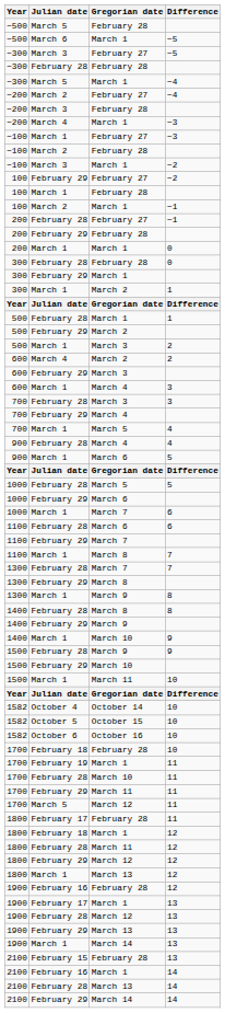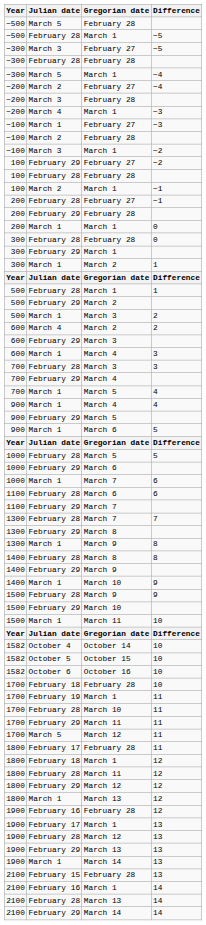 <table class=wikitable>
 <tr>
 <th>Year</th>
 <th>Julian date</th>
 <th>Gregorian date</th>
 <th>Difference</th>
 </tr>
 <tr>
 <td>−500</td>
 <td>March 5</td>
 <td>February 28</td>
 <td></td>
 </tr>
 <tr>
 <td>−500</td>
-<td>March 6</td>
+<td>February 28</td>
 <td>March 1</td>
 <td>−5</td>
 </tr>
 <tr>
 <td>−300</td>
 <td>March 3</td>
 <td>February 27</td>
 <td>−5</td>
 </tr>
 <tr>
 <td>−300</td>
 <td>February 28</td>
 <td>February 28</td>
 <td></td>
 </tr>
 <tr>
 <td>−300</td>
 <td>March 5</td>
 <td>March 1</td>
 <td>−4</td>
 </tr>
 <tr>
 <td>−200</td>
 <td>March 2</td>
 <td>February 27</td>
 <td>−4</td>
 </tr>
 <tr>
 <td>−200</td>
 <td>March 3</td>
 <td>February 28</td>
 <td></td>
 </tr>
 <tr>
 <td>−200</td>
 <td>March 4</td>
 <td>March 1</td>
 <td>−3</td>
 </tr>
 <tr>
 <td>−100</td>
 <td>March 1</td>
 <td>February 27</td>
 <td>−3</td>
 </tr>
 <tr>
 <td>−100</td>
 <td>March 2</td>
 <td>February 28</td>
 <td></td>
 </tr>
 <tr>
 <td>−100</td>
 <td>March 3</td>
 <td>March 1</td>
 <td>−2</td>
 </tr>
 <tr>
 <td align=right>100</td>
 <td>February 29</td>
 <td>February 27</td>
 <td>−2</td>
 </tr>
 <tr>
 <td align=right>100</td>
-<td>March 1</td>
+<td>February 28</td>
 <td>February 28</td>
 <td></td>
 </tr>
 <tr>
 <td align=right>100</td>
 <td>March 2</td>
 <td>March 1</td>
 <td>−1</td>
 </tr>
 <tr>
 <td align=right>200</td>
 <td>February 28</td>
 <td>February 27</td>
 <td>−1</td>
 </tr>
 <tr>
 <td align=right>200</td>
 <td>February 29</td>
 <td>February 28</td>
 <td></td>
 </tr>
 <tr>
 <td align=right>200</td>
 <td>March 1</td>
 <td>March 1</td>
 <td>0</td>
 </tr>
 <tr>
 <td align=right>300</td>
 <td>February 28</td>
 <td>February 28</td>
 <td>0</td>
 </tr>
 <tr>
 <td align=right>300</td>
 <td>February 29</td>
 <td>March 1</td>
 <td></td>
 </tr>
 <tr>
 <td align=right>300</td>
 <td>March 1</td>
 <td>March 2</td>
 <td>1</td>
 </tr>
 <tr>
 <th>Year</th>
 <th>Julian date</th>
 <th>Gregorian date</th>
 <th>Difference</th>
 </tr>
 <tr>
 <td align=right>500</td>
 <td>February 28</td>
 <td>March 1</td>
 <td>1</td>
 </tr>
 <tr>
 <td align=right>500</td>
 <td>February 29</td>
 <td>March 2</td>
 <td></td>
 </tr>
 <tr>
 <td align=right>500</td>
 <td>March 1</td>
 <td>March 3</td>
 <td>2</td>
 </tr>
 <tr>
 <td align=right>600</td>
 <td>March 4</td>
 <td>March 2</td>
 <td>2</td>
 </tr>
 <tr>
 <td align=right>600</td>
 <td>February 29</td>
 <td>March 3</td>
 <td></td>
 </tr>
 <tr>
 <td align=right>600</td>
 <td>March 1</td>
 <td>March 4</td>
 <td>3</td>
 </tr>
 <tr>
 <td align=right>700</td>
 <td>February 28</td>
 <td>March 3</td>
 <td>3</td>
 </tr>
 <tr>
 <td align=right>700</td>
 <td>February 29</td>
 <td>March 4</td>
 <td></td>
 </tr>
 <tr>
 <td align=right>700</td>
 <td>March 1</td>
 <td>March 5</td>
 <td>4</td>
 </tr>
 <tr>
 <td align=right>900</td>
-<td>February 28</td>
+<td>March 1</td>
 <td>March 4</td>
 <td>4</td>
+</tr>
+<tr>
+<td align=right>900</td>
+<td>February 29</td>
+<td>March 5</td>
+<td></td>
 </tr>
 <tr>
 <td align=right>900</td>
 <td>March 1</td>
 <td>March 6</td>
 <td>5</td>
 </tr>
 <tr>
 <th>Year</th>
 <th>Julian date</th>
 <th>Gregorian date</th>
 <th>Difference</th>
 </tr>
 <tr>
 <td>1000</td>
 <td>February 28</td>
 <td>March 5</td>
 <td>5</td>
 </tr>
 <tr>
 <td>1000</td>
 <td>February 29</td>
 <td>March 6</td>
 <td></td>
 </tr>
 <tr>
 <td>1000</td>
 <td>March 1</td>
 <td>March 7</td>
 <td>6</td>
 </tr>
 <tr>
 <td>1100</td>
 <td>February 28</td>
 <td>March 6</td>
 <td>6</td>
 </tr>
 <tr>
 <td>1100</td>
 <td>February 29</td>
 <td>March 7</td>
 <td></td>
-</tr>
-<tr>
-<td>1100</td>
-<td>March 1</td>
-<td>March 8</td>
-<td>7</td>
 </tr>
 <tr>
 <td>1300</td>
 <td>February 28</td>
 <td>March 7</td>
 <td>7</td>
 </tr>
 <tr>
 <td>1300</td>
 <td>February 29</td>
 <td>March 8</td>
 <td></td>
 </tr>
 <tr>
 <td>1300</td>
 <td>March 1</td>
 <td>March 9</td>
 <td>8</td>
 </tr>
 <tr>
 <td>1400</td>
 <td>February 28</td>
 <td>March 8</td>
 <td>8</td>
 </tr>
 <tr>
 <td>1400</td>
 <td>February 29</td>
 <td>March 9</td>
 <td></td>
 </tr>
 <tr>
 <td>1400</td>
 <td>March 1</td>
 <td>March 10</td>
 <td>9</td>
 </tr>
 <tr>
 <td>1500</td>
 <td>February 28</td>
 <td>March 9</td>
 <td>9</td>
 </tr>
 <tr>
 <td>1500</td>
 <td>February 29</td>
 <td>March 10</td>
 <td></td>
 </tr>
 <tr>
 <td>1500</td>
 <td>March 1</td>
 <td>March 11</td>
 <td>10</td>
 </tr>
 <tr>
 <th>Year</th>
 <th>Julian date</th>
 <th>Gregorian date</th>
 <th>Difference</th>
 </tr>
 <tr>
 <td>1582</td>
 <td>October 4</td>
 <td>October 14</td>
 <td>10</td>
 </tr>
 <tr>
 <td>1582</td>
 <td>October 5</td>
 <td>October 15</td>
 <td>10</td>
 </tr>
 <tr>
 <td>1582</td>
 <td>October 6</td>
 <td>October 16</td>
 <td>10</td>
 </tr>
 <tr>
 <td>1700</td>
 <td>February 18</td>
 <td>February 28</td>
 <td>10</td>
 </tr>
 <tr>
 <td>1700</td>
 <td>February 19</td>
 <td>March 1</td>
 <td>11</td>
 </tr>
 <tr>
 <td>1700</td>
 <td>February 28</td>
 <td>March 10</td>
 <td>11</td>
 </tr>
 <tr>
 <td>1700</td>
 <td>February 29</td>
 <td>March 11</td>
 <td>11</td>
 </tr>
 <tr>
 <td>1700</td>
 <td>March 5</td>
 <td>March 12</td>
 <td>11</td>
 </tr>
 <tr>
 <td>1800</td>
 <td>February 17</td>
 <td>February 28</td>
 <td>11</td>
 </tr>
 <tr>
 <td>1800</td>
 <td>February 18</td>
 <td>March 1</td>
 <td>12</td>
 </tr>
 <tr>
 <td>1800</td>
 <td>February 28</td>
 <td>March 11</td>
 <td>12</td>
 </tr>
 <tr>
 <td>1800</td>
 <td>February 29</td>
 <td>March 12</td>
 <td>12</td>
 </tr>
 <tr>
 <td>1800</td>
 <td>March 1</td>
 <td>March 13</td>
 <td>12</td>
 </tr>
 <tr>
 <td>1900</td>
 <td>February 16</td>
 <td>February 28</td>
 <td>12</td>
 </tr>
 <tr>
 <td>1900</td>
 <td>February 17</td>
 <td>March 1</td>
 <td>13</td>
 </tr>
 <tr>
 <td>1900</td>
 <td>February 28</td>
 <td>March 12</td>
 <td>13</td>
 </tr>
 <tr>
 <td>1900</td>
 <td>February 29</td>
 <td>March 13</td>
 <td>13</td>
 </tr>
 <tr>
 <td>1900</td>
 <td>March 1</td>
 <td>March 14</td>
 <td>13</td>
 </tr>
 <tr>
 <td>2100</td>
 <td>February 15</td>
 <td>February 28</td>
 <td>13</td>
 </tr>
 <tr>
 <td>2100</td>
 <td>February 16</td>
 <td>March 1</td>
 <td>14</td>
 </tr>
 <tr>
 <td>2100</td>
 <td>February 28</td>
 <td>March 13</td>
 <td>14</td>
 </tr>
 <tr>
 <td>2100</td>
 <td>February 29</td>
 <td>March 14</td>
 <td>14</td>
 </tr>
 </table>
